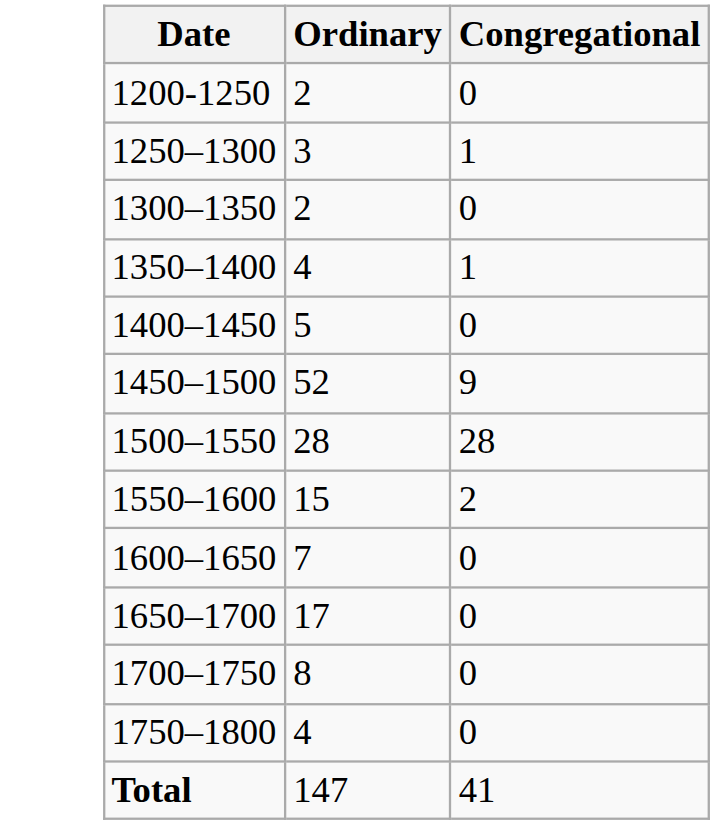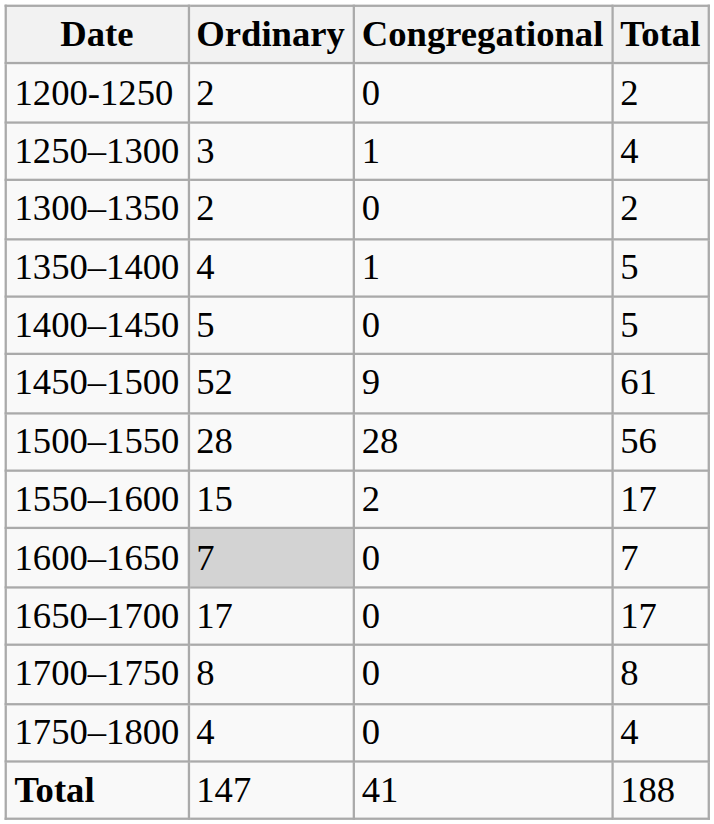 <table class="wikitable mw-collapsible mw-collapsed" style="float: right; margin-left:1em;;">
 <tr style="text-align:left;">
 <th>Date</th>
 <th style="text-align:center;">Ordinary</th>
 <th>Congregational</th>
+<th>Total</th>
 </tr>
 <tr>
 <td style="text-align:left;">1200-1250</td>
 <td>2</td>
 <td>0</td>
+<td>2</td>
 </tr>
 <tr>
 <td style="text-align:left;">1250–1300</td>
 <td>3</td>
 <td>1</td>
+<td>4</td>
 </tr>
 <tr>
 <td style="text-align:left;">1300–1350</td>
 <td>2</td>
 <td>0</td>
+<td>2</td>
 </tr>
 <tr>
 <td style="text-align:left;">1350–1400</td>
 <td>4</td>
 <td>1</td>
+<td>5</td>
 </tr>
 <tr>
 <td style="text-align:left;">1400–1450</td>
 <td>5</td>
 <td>0</td>
+<td>5</td>
 </tr>
 <tr>
 <td style="text-align:left;">1450–1500</td>
 <td>52</td>
 <td>9</td>
+<td>61</td>
 </tr>
 <tr>
 <td style="text-align:left;">1500–1550</td>
 <td>28</td>
 <td>28</td>
+<td>56</td>
 </tr>
 <tr>
 <td style="text-align:left;">1550–1600</td>
 <td>15</td>
 <td>2</td>
+<td>17</td>
 </tr>
 <tr>
 <td style="text-align:left;">1600–1650</td>
+<td style="background: lightgrey;">7</td>
+<td>0</td>
 <td>7</td>
-<td>0</td>
 </tr>
 <tr>
 <td style="text-align:left;">1650–1700</td>
 <td>17</td>
 <td>0</td>
+<td>17</td>
 </tr>
 <tr>
 <td style="text-align:left;">1700–1750</td>
 <td>8</td>
 <td>0</td>
+<td>8</td>
 </tr>
 <tr>
 <td style="text-align:left;">1750–1800</td>
 <td>4</td>
 <td>0</td>
+<td>4</td>
 </tr>
 <tr>
 <td style="text-align:left;"><strong>Total</strong></td>
 <td>147</td>
 <td>41</td>
+<td>188</td>
 </tr>
 </table>
